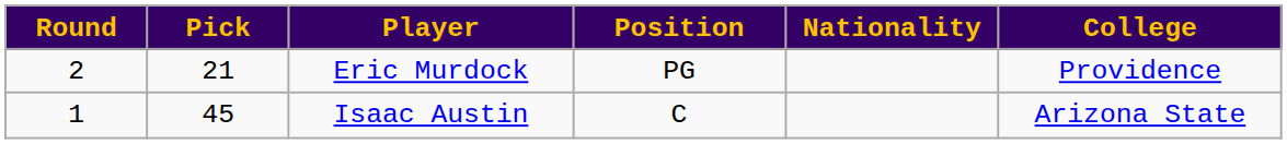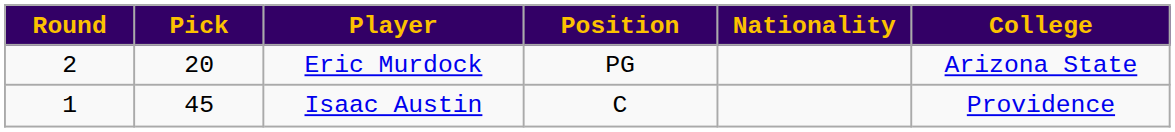 <table class="wikitable sortable sortable">
 <tr>
 <th style="background:#306; color:#FCC200" width="10%">Round</th>
 <th style="background:#306; color:#FCC200" width="10%">Pick</th>
 <th style="background:#306; color:#FCC200" width="20%">Player</th>
 <th style="background:#306; color:#FCC200" width="15%">Position</th>
 <th style="background:#306; color:#FCC200" width="15%">Nationality</th>
 <th style="background:#306; color:#FCC200" width="20%">College</th>
 </tr>
 <tr style="text-align: center">
 <td>2</td>
-<td>21</td>
+<td>20</td>
 <td><a href='#'>Eric Murdock</a></td>
 <td>PG</td>
 <td></td>
-<td><a href='#'>Providence</a></td>
+<td><a href='#'>Arizona State</a></td>
 </tr>
 <tr style="text-align: center">
 <td>1</td>
 <td>45</td>
 <td><a href='#'>Isaac Austin</a></td>
 <td>C</td>
 <td></td>
-<td><a href='#'>Arizona State</a></td>
+<td><a href='#'>Providence</a></td>
 </tr>
 </table>
